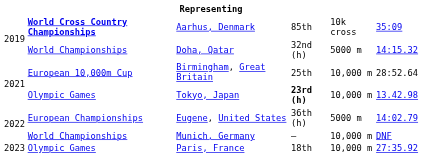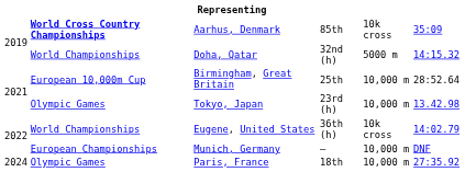 <table>
 <tr>
 <th colspan="6">Representing </th>
 </tr>
 <tr>
 <td rowspan=2>2019</td>
 <td><strong><a href='#'>World Cross Country Championships</a></strong></td>
 <td><a href='#'>Aarhus, Denmark</a></td>
 <td>85th</td>
 <td>10k cross</td>
 <td><a href='#'>35:09</a></td>
 </tr>
 <tr>
 <td><a href='#'>World Championships</a></td>
 <td><a href='#'>Doha, Qatar</a></td>
 <td>32nd (h)</td>
 <td>5000 m</td>
 <td><a href='#'>14:15.32</a></td>
 </tr>
 <tr>
 <td rowspan=2>2021</td>
 <td><a href='#'>European 10,000m Cup</a></td>
 <td><a href='#'>Birmingham</a>, <a href='#'>Great Britain</a></td>
 <td>25th</td>
 <td>10,000 m</td>
 <td>28:52.64</td>
 </tr>
 <tr>
 <td><a href='#'>Olympic Games</a></td>
 <td><a href='#'>Tokyo, Japan</a></td>
-<td><strong>23rd (h)</strong></td>
+<td>23rd (h)</td>
 <td>10,000 m</td>
 <td><a href='#'>13.42.98</a></td>
 </tr>
 <tr>
 <td rowspan=2>2022</td>
-<td><a href='#'>European Championships</a></td>
+<td><a href='#'>World Championships</a></td>
 <td><a href='#'>Eugene</a>, <a href='#'>United States</a></td>
 <td>36th (h)</td>
-<td>5000 m</td>
+<td>10k cross</td>
 <td><a href='#'>14:02.79</a></td>
 </tr>
 <tr>
-<td><a href='#'>World Championships</a></td>
+<td><a href='#'>European Championships</a></td>
 <td><a href='#'>Munich, Germany</a></td>
 <td>–</td>
 <td>10,000 m</td>
 <td><a href='#'>DNF</a></td>
 </tr>
 <tr>
-<td>2023</td>
+<td>2024</td>
 <td><a href='#'>Olympic Games</a></td>
 <td><a href='#'>Paris, France</a></td>
 <td>18th</td>
 <td>10,000 m</td>
 <td><a href='#'>27:35.92</a></td>
 </tr>
 </table>
